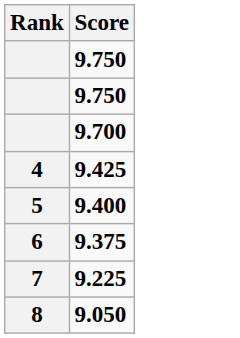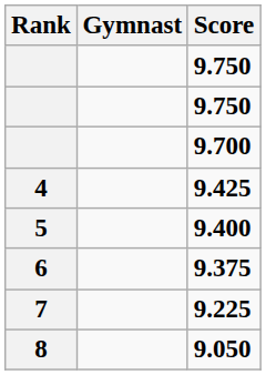 <table class="wikitable sortable">
 <tr>
 <th scope="col">Rank</th>
+<th scope="col">Gymnast</th>
 <th scope="col">Score</th>
 </tr>
 <tr>
 <th scope="row"></th>
+<td></td>
 <td><strong>9.750</strong></td>
 </tr>
 <tr>
 <th scope="row"></th>
+<td></td>
 <td><strong>9.750</strong></td>
 </tr>
 <tr>
 <th scope="row"></th>
+<td></td>
 <td><strong>9.700</strong></td>
 </tr>
 <tr>
 <th scope="row">4</th>
+<td></td>
 <td><strong>9.425</strong></td>
 </tr>
 <tr>
 <th scope="row">5</th>
+<td></td>
 <td><strong>9.400</strong></td>
 </tr>
 <tr>
 <th scope="row">6</th>
+<td></td>
 <td><strong>9.375</strong></td>
 </tr>
 <tr>
 <th scope="row">7</th>
+<td></td>
 <td><strong>9.225</strong></td>
 </tr>
 <tr>
 <th scope="row">8</th>
+<td></td>
 <td><strong>9.050</strong></td>
 </tr>
 </table>
